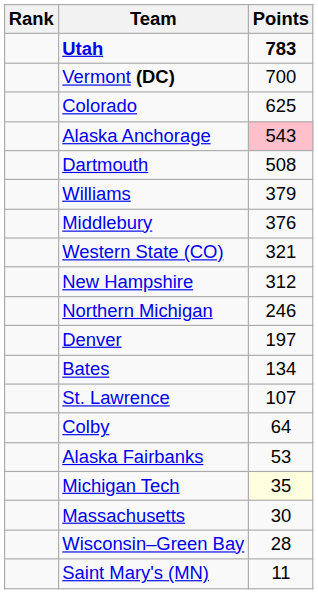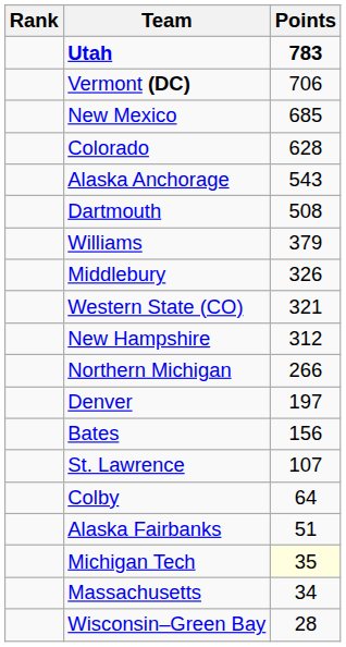 <table class="wikitable sortable" style="text-align:center">
 <tr>
 <th>Rank</th>
 <th>Team</th>
 <th>Points</th>
 </tr>
 <tr>
 <td></td>
 <td align=left><strong><a href='#'>Utah</a></strong></td>
 <td><strong>783</strong></td>
 </tr>
 <tr>
 <td></td>
 <td align=left><a href='#'>Vermont</a> <strong>(DC)</strong></td>
-<td>700</td>
+<td>706</td>
+</tr>
+<tr>
+<td></td>
+<td align=left><a href='#'>New Mexico</a></td>
+<td>685</td>
 </tr>
 <tr>
 <td></td>
 <td align=left><a href='#'>Colorado</a></td>
-<td>625</td>
+<td>628</td>
 </tr>
 <tr>
 <td></td>
 <td align=left><a href='#'>Alaska Anchorage</a></td>
-<td style="background: pink;">543</td>
+<td>543</td>
 </tr>
 <tr>
 <td></td>
 <td align=left><a href='#'>Dartmouth</a></td>
 <td>508</td>
 </tr>
 <tr>
 <td></td>
 <td align=left><a href='#'>Williams</a></td>
 <td>379</td>
 </tr>
 <tr>
 <td></td>
 <td align=left><a href='#'>Middlebury</a></td>
-<td>376</td>
+<td>326</td>
 </tr>
 <tr>
 <td></td>
 <td align=left><a href='#'>Western State (CO)</a></td>
 <td>321</td>
 </tr>
 <tr>
 <td></td>
 <td align=left><a href='#'>New Hampshire</a></td>
 <td>312</td>
 </tr>
 <tr>
 <td></td>
 <td align=left><a href='#'>Northern Michigan</a></td>
-<td>246</td>
+<td>266</td>
 </tr>
 <tr>
 <td></td>
 <td align=left><a href='#'>Denver</a></td>
 <td>197</td>
 </tr>
 <tr>
 <td></td>
 <td align=left><a href='#'>Bates</a></td>
-<td>134</td>
+<td>156</td>
 </tr>
 <tr>
 <td></td>
 <td align=left><a href='#'>St. Lawrence</a></td>
 <td>107</td>
 </tr>
 <tr>
 <td></td>
 <td align=left><a href='#'>Colby</a></td>
 <td>64</td>
 </tr>
 <tr>
 <td></td>
 <td align=left><a href='#'>Alaska Fairbanks</a></td>
-<td>53</td>
+<td>51</td>
 </tr>
 <tr>
 <td></td>
 <td align=left><a href='#'>Michigan Tech</a></td>
 <td style="background: lightyellow;">35</td>
 </tr>
 <tr>
 <td></td>
 <td align=left><a href='#'>Massachusetts</a></td>
-<td>30</td>
+<td>34</td>
 </tr>
 <tr>
 <td></td>
 <td align=left><a href='#'>Wisconsin–Green Bay</a></td>
 <td>28</td>
 </tr>
-<tr>
-<td></td>
-<td align=left><a href='#'>Saint Mary's (MN)</a></td>
-<td>11</td>
-</tr>
 </table>
